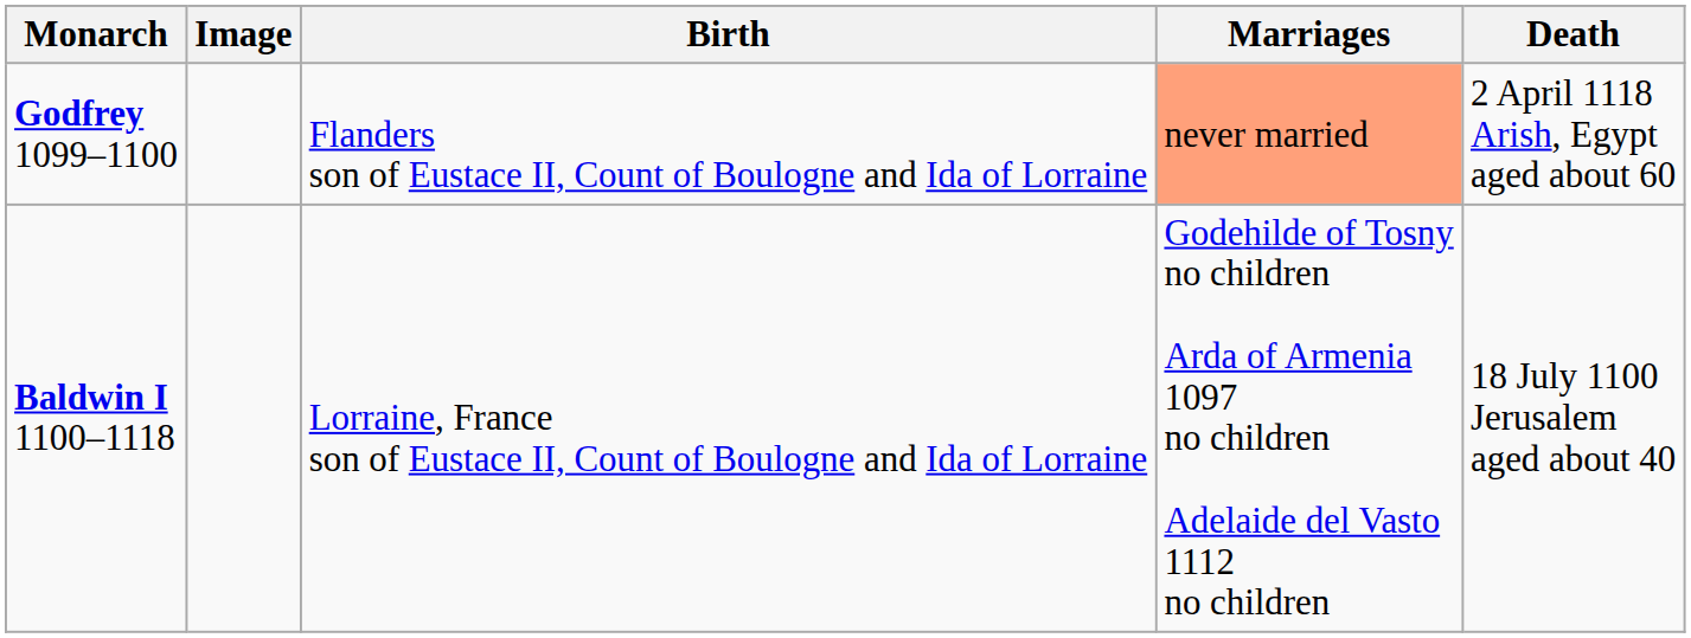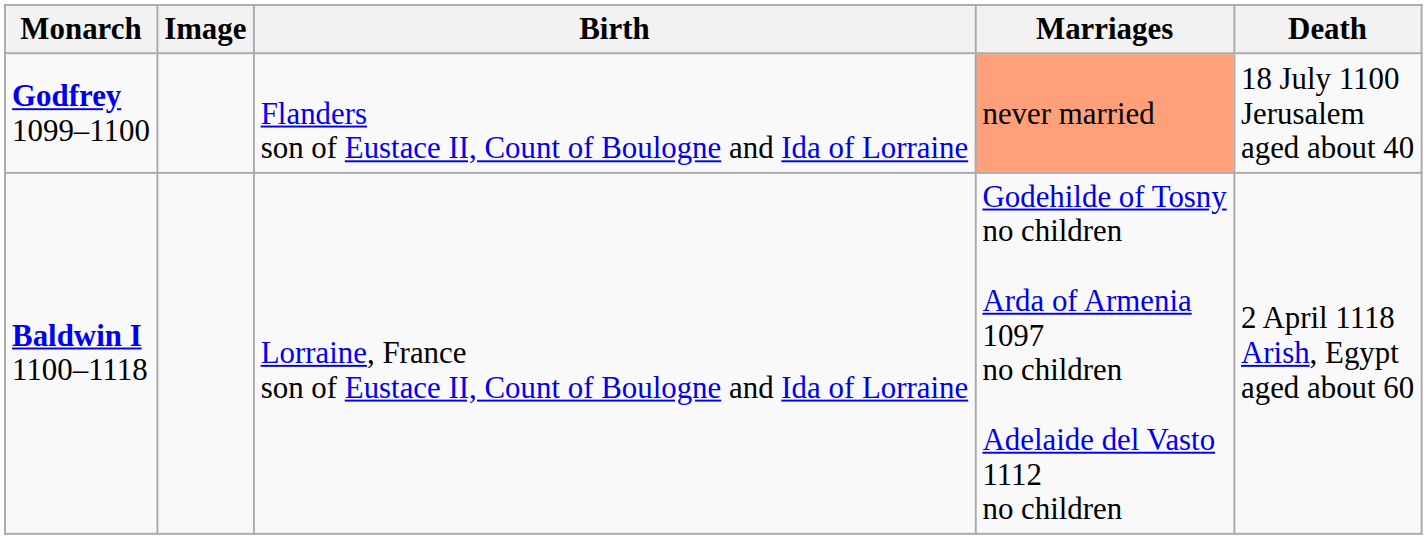 <table class="wikitable">
 <tr>
 <th>Monarch</th>
 <th>Image</th>
 <th>Birth</th>
 <th>Marriages</th>
 <th>Death</th>
 </tr>
 <tr>
 <td><strong><a href='#'>Godfrey</a></strong><br>1099–1100</td>
 <td></td>
 <td><br><a href='#'>Flanders</a><br>son of <a href='#'>Eustace II, Count of Boulogne</a> and <a href='#'>Ida of Lorraine</a></td>
 <td style="background: lightsalmon;">never married</td>
-<td>2 April 1118<br><a href='#'>Arish</a>, Egypt<br>aged about 60</td>
+<td>18 July 1100<br>Jerusalem<br>aged about 40</td>
 </tr>
 <tr>
 <td><strong><a href='#'>Baldwin I</a></strong><br>1100–1118</td>
 <td></td>
 <td><br><a href='#'>Lorraine</a>, France<br>son of <a href='#'>Eustace II, Count of Boulogne</a> and <a href='#'>Ida of Lorraine</a></td>
 <td><a href='#'>Godehilde of Tosny</a><br>no children<br><br><a href='#'>Arda of Armenia</a><br>1097<br>no children<br><br><a href='#'>Adelaide del Vasto</a><br>1112<br>no children</td>
-<td>18 July 1100<br>Jerusalem<br>aged about 40</td>
+<td>2 April 1118<br><a href='#'>Arish</a>, Egypt<br>aged about 60</td>
 </tr>
 </table>
